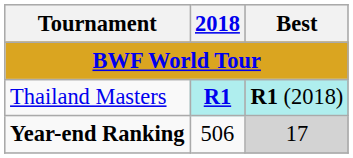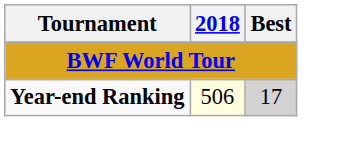 <table class="wikitable" style="font-size: 90%; text-align:center">
 <tr>
 <th>Tournament</th>
 <th><a href='#'>2018</a></th>
 <th>Best</th>
 </tr>
 <tr bgcolor=DAA520>
 <td colspan="3" align=center><strong><a href='#'>BWF World Tour</a></strong></td>
 </tr>
 <tr>
-<td align=left><a href='#'>Thailand Masters</a></td>
-<td bgcolor=AFEEEE><a href='#'><strong>R1</strong></a></td>
-<td bgcolor=AFEEEE><strong>R1</strong> (2018)</td>
-</tr>
-<tr>
 <td align=left><strong>Year-end Ranking</strong></td>
-<td align=center>506</td>
+<td align=center style="background: lightyellow;">506</td>
 <td align=center style="background: lightgrey;">17</td>
 </tr>
 </table>
